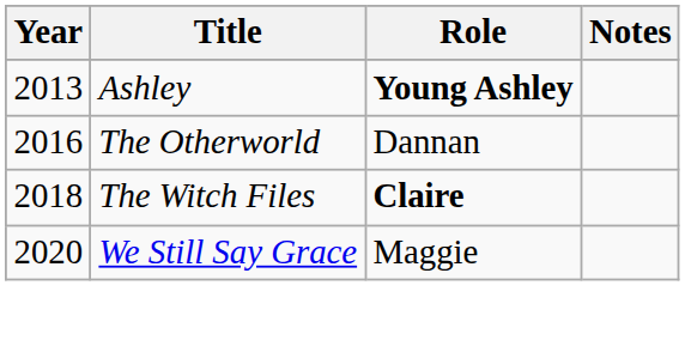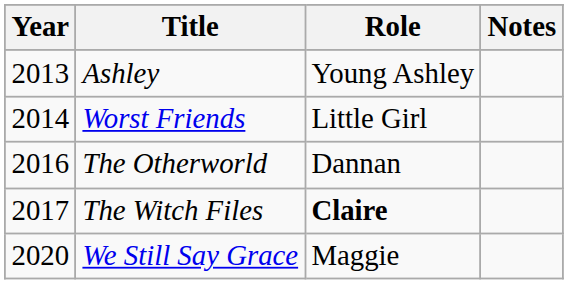 <table class="wikitable sortable">
 <tr>
 <th>Year</th>
 <th>Title</th>
 <th>Role</th>
 <th class="unsortable">Notes</th>
 </tr>
 <tr>
 <td>2013</td>
 <td><em>Ashley</em></td>
-<td><strong>Young Ashley</strong></td>
+<td>Young Ashley</td>
+<td></td>
+</tr>
+<tr>
+<td>2014</td>
+<td><em><a href='#'>Worst Friends</a></em></td>
+<td>Little Girl</td>
 <td></td>
 </tr>
 <tr>
 <td>2016</td>
 <td><em>The Otherworld</em></td>
 <td>Dannan</td>
 <td></td>
 </tr>
 <tr>
-<td>2018</td>
+<td>2017</td>
 <td><em>The Witch Files</em></td>
 <td><strong>Claire</strong></td>
 <td></td>
 </tr>
 <tr>
 <td>2020</td>
 <td><em><a href='#'>We Still Say Grace</a></em></td>
 <td>Maggie</td>
 <td></td>
 </tr>
 </table>
